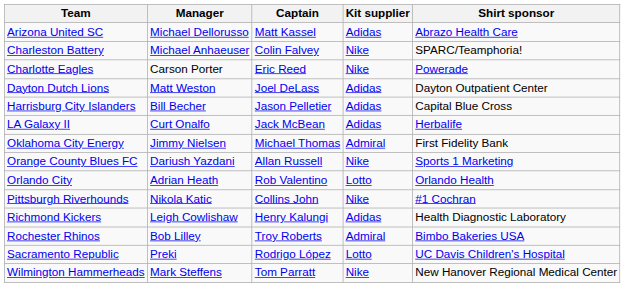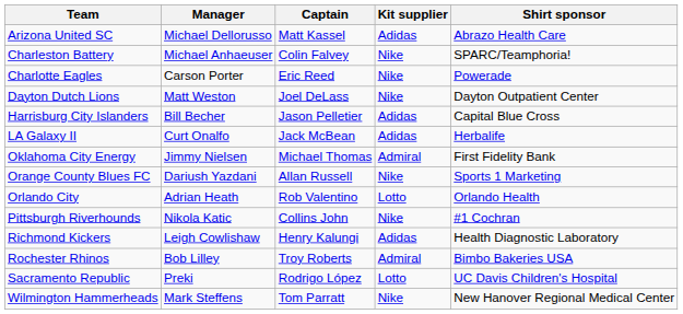 <table class="wikitable" style="text-align: left;">
 <tr>
 <th>Team</th>
 <th>Manager</th>
 <th>Captain</th>
 <th>Kit supplier</th>
 <th>Shirt sponsor</th>
 </tr>
 <tr>
 <td><a href='#'>Arizona United SC</a></td>
 <td> <a href='#'>Michael Dellorusso</a></td>
 <td> <a href='#'>Matt Kassel</a></td>
 <td><a href='#'>Adidas</a></td>
 <td><a href='#'>Abrazo Health Care</a></td>
 </tr>
 <tr>
 <td><a href='#'>Charleston Battery</a></td>
 <td> <a href='#'>Michael Anhaeuser</a></td>
 <td> <a href='#'>Colin Falvey</a></td>
 <td><a href='#'>Nike</a></td>
 <td>SPARC/Teamphoria!</td>
 </tr>
 <tr>
 <td><a href='#'>Charlotte Eagles</a></td>
 <td> Carson Porter</td>
 <td> <a href='#'>Eric Reed</a></td>
 <td><a href='#'>Nike</a></td>
 <td><a href='#'>Powerade</a></td>
 </tr>
 <tr>
 <td><a href='#'>Dayton Dutch Lions</a></td>
 <td> <a href='#'>Matt Weston</a></td>
 <td> <a href='#'>Joel DeLass</a></td>
-<td><a href='#'>Adidas</a></td>
+<td><a href='#'>Nike</a></td>
 <td>Dayton Outpatient Center</td>
 </tr>
 <tr>
 <td><a href='#'>Harrisburg City Islanders</a></td>
 <td> <a href='#'>Bill Becher</a></td>
 <td> <a href='#'>Jason Pelletier</a></td>
 <td><a href='#'>Adidas</a></td>
 <td>Capital Blue Cross</td>
 </tr>
 <tr>
 <td><a href='#'>LA Galaxy II</a></td>
 <td> <a href='#'>Curt Onalfo</a></td>
 <td> <a href='#'>Jack McBean</a></td>
 <td><a href='#'>Adidas</a></td>
 <td><a href='#'>Herbalife</a></td>
 </tr>
 <tr>
 <td><a href='#'>Oklahoma City Energy</a></td>
 <td> <a href='#'>Jimmy Nielsen</a></td>
 <td> <a href='#'>Michael Thomas</a></td>
 <td><a href='#'>Admiral</a></td>
 <td>First Fidelity Bank</td>
 </tr>
 <tr>
 <td><a href='#'>Orange County Blues FC</a></td>
 <td> <a href='#'>Dariush Yazdani</a></td>
 <td> <a href='#'>Allan Russell</a></td>
 <td><a href='#'>Nike</a></td>
 <td><a href='#'>Sports 1 Marketing</a></td>
 </tr>
 <tr>
 <td><a href='#'>Orlando City</a></td>
 <td> <a href='#'>Adrian Heath</a></td>
 <td> <a href='#'>Rob Valentino</a></td>
 <td><a href='#'>Lotto</a></td>
 <td><a href='#'>Orlando Health</a></td>
 </tr>
 <tr>
 <td><a href='#'>Pittsburgh Riverhounds</a></td>
 <td> <a href='#'>Nikola Katic</a></td>
 <td> <a href='#'>Collins John</a></td>
 <td><a href='#'>Nike</a></td>
 <td><a href='#'>#1 Cochran</a></td>
 </tr>
 <tr>
 <td><a href='#'>Richmond Kickers</a></td>
 <td> <a href='#'>Leigh Cowlishaw</a></td>
 <td> <a href='#'>Henry Kalungi</a></td>
 <td><a href='#'>Adidas</a></td>
 <td>Health Diagnostic Laboratory</td>
 </tr>
 <tr>
 <td><a href='#'>Rochester Rhinos</a></td>
 <td> <a href='#'>Bob Lilley</a></td>
 <td> <a href='#'>Troy Roberts</a></td>
 <td><a href='#'>Admiral</a></td>
 <td><a href='#'>Bimbo Bakeries USA</a></td>
 </tr>
 <tr>
 <td><a href='#'>Sacramento Republic</a></td>
 <td> <a href='#'>Preki</a></td>
 <td> <a href='#'>Rodrigo López</a></td>
 <td><a href='#'>Lotto</a></td>
 <td><a href='#'>UC Davis Children's Hospital</a></td>
 </tr>
 <tr>
 <td><a href='#'>Wilmington Hammerheads</a></td>
 <td> <a href='#'>Mark Steffens</a></td>
 <td> <a href='#'>Tom Parratt</a></td>
 <td><a href='#'>Nike</a></td>
 <td>New Hanover Regional Medical Center</td>
 </tr>
 </table>
